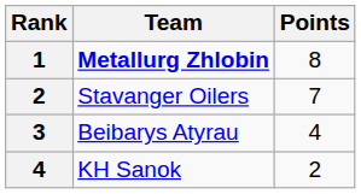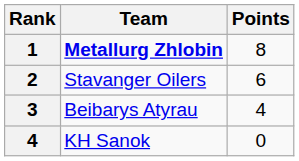 <table class="wikitable" style="text-align: center;">
 <tr>
 <th>Rank</th>
 <th>Team</th>
 <th>Points</th>
 </tr>
 <tr>
 <th>1</th>
 <td style="text-align: left;"> <strong><a href='#'>Metallurg Zhlobin</a></strong></td>
 <td>8</td>
 </tr>
 <tr>
 <th>2</th>
 <td style="text-align: left;"> <a href='#'>Stavanger Oilers</a></td>
-<td>7</td>
+<td>6</td>
 </tr>
 <tr>
 <th>3</th>
 <td style="text-align: left;"> <a href='#'>Beibarys Atyrau</a></td>
 <td>4</td>
 </tr>
 <tr>
 <th>4</th>
 <td style="text-align: left;"> <a href='#'>KH Sanok</a></td>
-<td>2</td>
+<td>0</td>
 </tr>
 </table>
